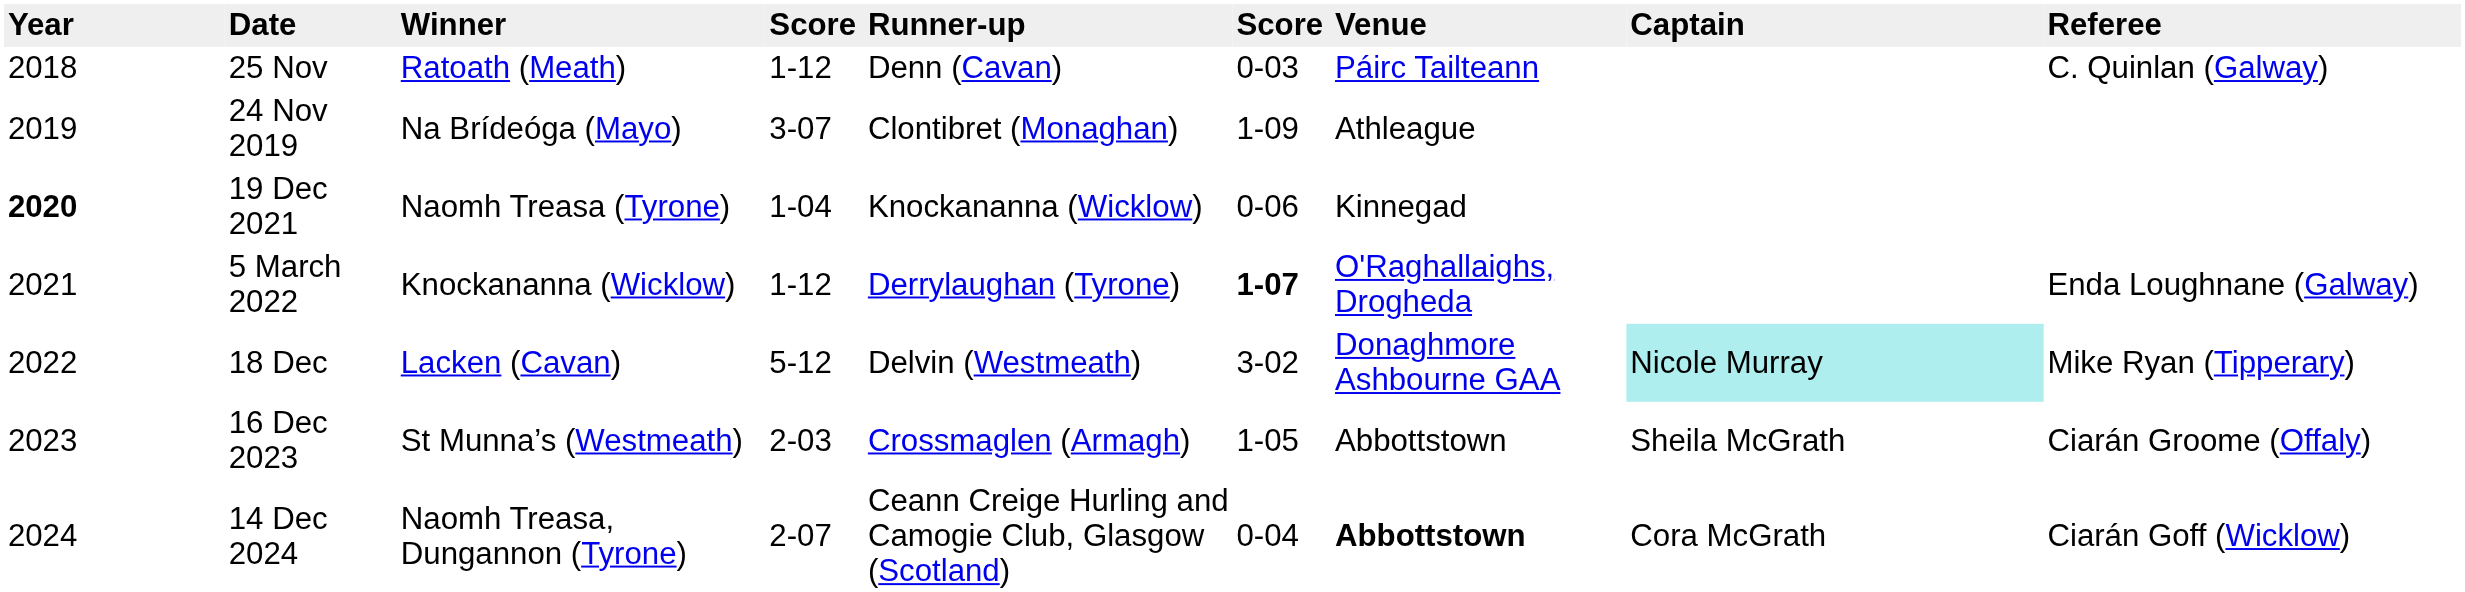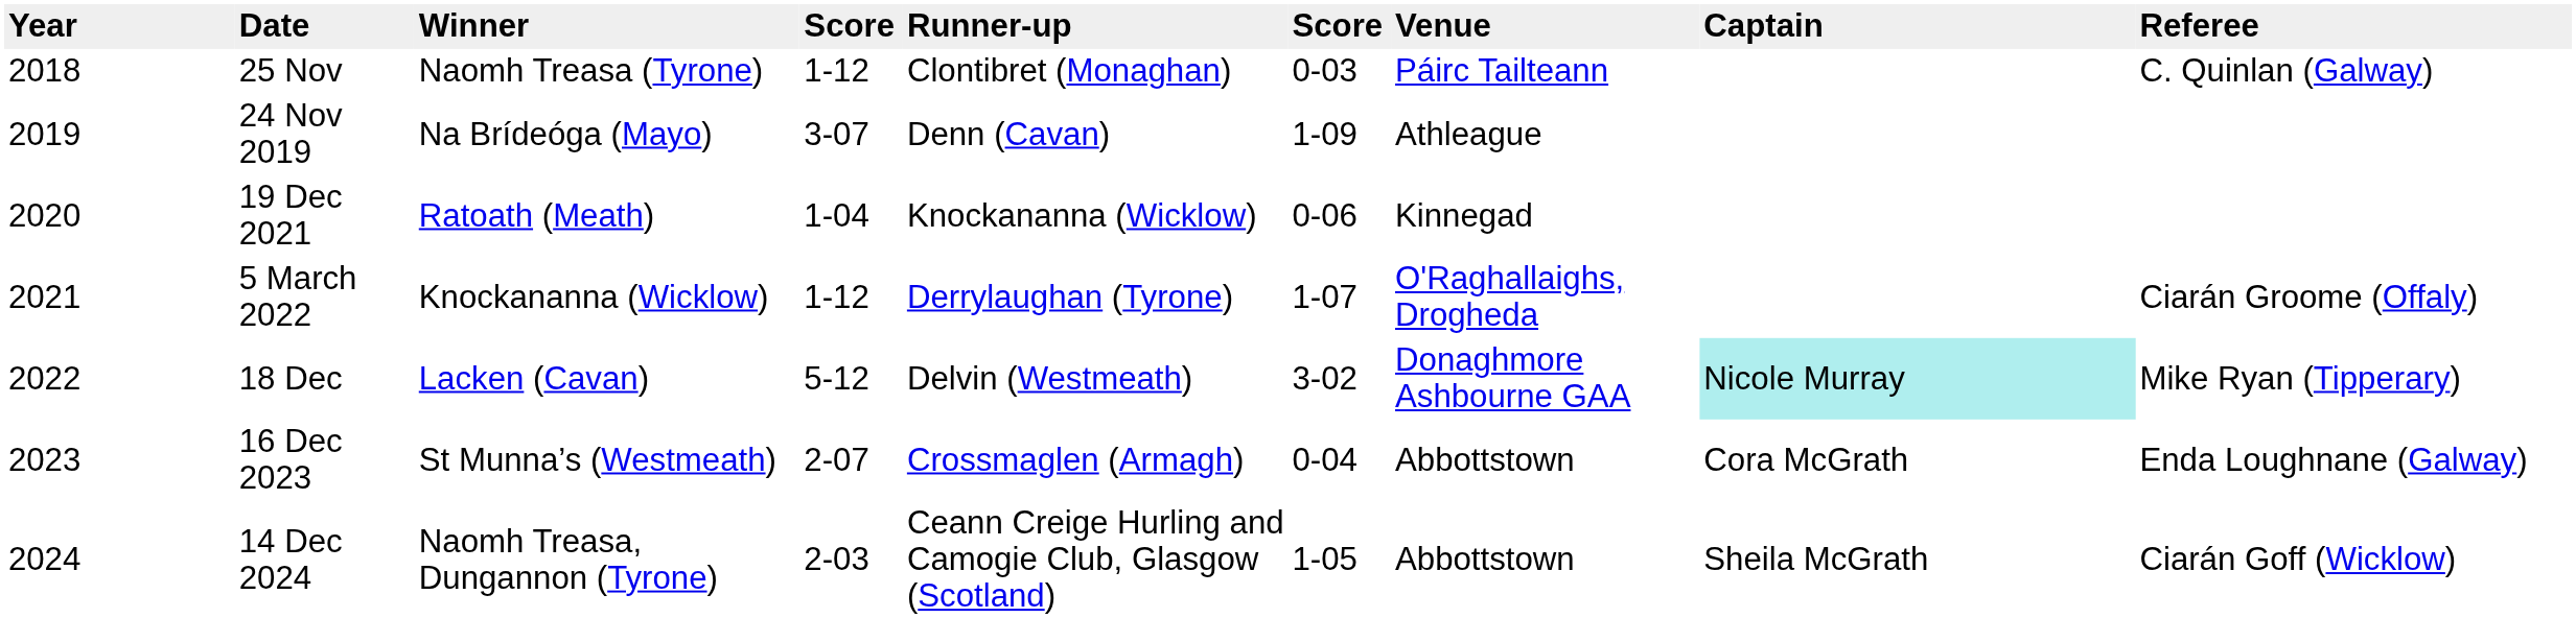 <table cellpadding="2" cellspacing="4"  style="width:100%; border-collapse:collapse;">
 <tr style="text-align:left; background:#efefef;">
 <th width=9%>Year</th>
 <th width=7%>Date</th>
 <th width=15%>Winner</th>
 <th width=4%>Score</th>
 <th width=15%>Runner-up</th>
 <th width=4%>Score</th>
 <th width=12%>Venue</th>
 <th width=17%>Captain</th>
 <th width=20%>Referee</th>
 </tr>
 <tr>
 <td>2018</td>
 <td>25 Nov</td>
-<td><a href='#'>Ratoath</a> (<a href='#'>Meath</a>)</td>
+<td>Naomh Treasa (<a href='#'>Tyrone</a>)</td>
 <td>1-12</td>
-<td>Denn (<a href='#'>Cavan</a>)</td>
+<td>Clontibret (<a href='#'>Monaghan</a>)</td>
 <td>0-03</td>
 <td><a href='#'>Páirc Tailteann</a></td>
 <td></td>
 <td>C. Quinlan (<a href='#'>Galway</a>)</td>
 <td></td>
 </tr>
 <tr>
 <td>2019</td>
 <td>24 Nov 2019</td>
 <td>Na Brídeóga (<a href='#'>Mayo</a>)</td>
 <td>3-07</td>
-<td>Clontibret (<a href='#'>Monaghan</a>)</td>
+<td>Denn (<a href='#'>Cavan</a>)</td>
 <td>1-09</td>
 <td>Athleague</td>
 <td></td>
 <td></td>
 <td></td>
 </tr>
 <tr>
-<td><strong>2020</strong></td>
+<td>2020</td>
 <td>19 Dec 2021</td>
-<td>Naomh Treasa (<a href='#'>Tyrone</a>)</td>
+<td><a href='#'>Ratoath</a> (<a href='#'>Meath</a>)</td>
 <td>1-04</td>
 <td>Knockananna  (<a href='#'>Wicklow</a>)</td>
 <td>0-06</td>
 <td>Kinnegad</td>
 <td></td>
 <td></td>
 <td></td>
 </tr>
 <tr>
 <td>2021</td>
 <td>5 March 2022</td>
 <td>Knockananna  (<a href='#'>Wicklow</a>)</td>
 <td>1-12</td>
 <td><a href='#'>Derrylaughan</a> (<a href='#'>Tyrone</a>)</td>
-<td><strong>1-07</strong></td>
+<td>1-07</td>
 <td><a href='#'>O'Raghallaighs, Drogheda</a></td>
 <td></td>
-<td>Enda Loughnane (<a href='#'>Galway</a>)</td>
+<td>Ciarán Groome (<a href='#'>Offaly</a>)</td>
 </tr>
 <tr>
 <td>2022</td>
 <td>18 Dec</td>
 <td><a href='#'>Lacken</a> (<a href='#'>Cavan</a>)</td>
 <td>5-12</td>
 <td>Delvin (<a href='#'>Westmeath</a>)</td>
 <td>3-02</td>
 <td><a href='#'>Donaghmore Ashbourne GAA</a></td>
 <td style="background: paleturquoise;">Nicole Murray</td>
 <td>Mike Ryan (<a href='#'>Tipperary</a>)</td>
 </tr>
 <tr>
 <td>2023</td>
 <td>16 Dec 2023</td>
 <td>St Munna’s  (<a href='#'>Westmeath</a>)</td>
-<td>2-03</td>
+<td>2-07</td>
 <td><a href='#'>Crossmaglen</a> (<a href='#'>Armagh</a>)</td>
-<td>1-05</td>
+<td>0-04</td>
 <td>Abbottstown</td>
-<td>Sheila McGrath</td>
-<td>Ciarán Groome (<a href='#'>Offaly</a>)</td>
+<td>Cora McGrath</td>
+<td>Enda Loughnane (<a href='#'>Galway</a>)</td>
 </tr>
 <tr>
 <td>2024</td>
 <td>14 Dec 2024</td>
 <td>Naomh Treasa, Dungannon  (<a href='#'>Tyrone</a>)</td>
-<td>2-07</td>
+<td>2-03</td>
 <td>Ceann Creige Hurling and Camogie Club, Glasgow (<a href='#'>Scotland</a>)</td>
-<td>0-04</td>
-<td><strong>Abbottstown</strong></td>
-<td>Cora McGrath</td>
+<td>1-05</td>
+<td>Abbottstown</td>
+<td>Sheila McGrath</td>
 <td>Ciarán Goff (<a href='#'>Wicklow</a>)</td>
 </tr>
 </table>
